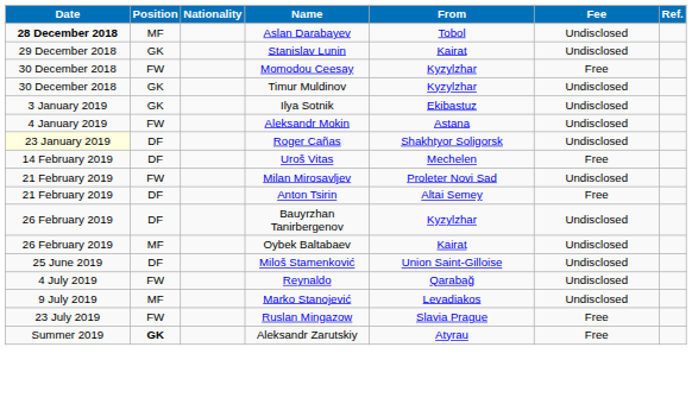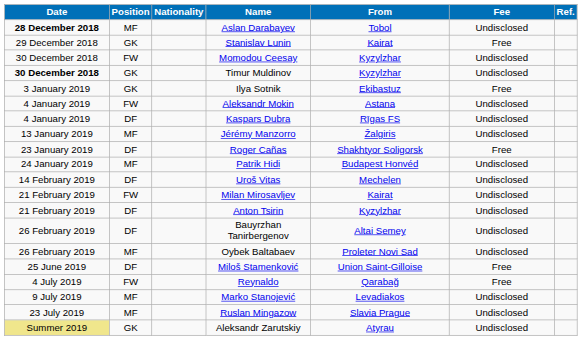 <table class="wikitable"  style="text-align:center; font-size:90%; ">
 <tr>
 <th style="background:#0070B8; color:#FFFFFF; width:150px;">Date</th>
 <th style="background:#0070B8; color:#FFFFFF; width:50px;">Position</th>
 <th style="background:#0070B8; color:#FFFFFF; width:50px;">Nationality</th>
 <th style="background:#0070B8; color:#FFFFFF; width:150px;">Name</th>
 <th style="background:#0070B8; color:#FFFFFF; width:200px;">From</th>
 <th style="background:#0070B8; color:#FFFFFF; width:150px;">Fee</th>
 <th style="background:#0070B8; color:#FFFFFF; width:25px;">Ref.</th>
 </tr>
 <tr>
 <td><strong>28 December 2018</strong></td>
 <td>MF</td>
 <td></td>
 <td><a href='#'>Aslan Darabayev</a></td>
 <td><a href='#'>Tobol</a></td>
 <td>Undisclosed</td>
 <td></td>
 </tr>
 <tr>
 <td>29 December 2018</td>
 <td>GK</td>
 <td></td>
 <td><a href='#'>Stanislav Lunin</a></td>
 <td><a href='#'>Kairat</a></td>
-<td>Undisclosed</td>
+<td>Free</td>
 <td></td>
 </tr>
 <tr>
 <td>30 December 2018</td>
 <td>FW</td>
 <td></td>
 <td><a href='#'>Momodou Ceesay</a></td>
 <td><a href='#'>Kyzylzhar</a></td>
-<td>Free</td>
+<td>Undisclosed</td>
 <td></td>
 </tr>
 <tr>
-<td>30 December 2018</td>
+<td><strong>30 December 2018</strong></td>
 <td>GK</td>
 <td></td>
 <td>Timur Muldinov</td>
 <td><a href='#'>Kyzylzhar</a></td>
 <td>Undisclosed</td>
 <td></td>
 </tr>
 <tr>
 <td>3 January 2019</td>
 <td>GK</td>
 <td></td>
 <td>Ilya Sotnik</td>
 <td><a href='#'>Ekibastuz</a></td>
-<td>Undisclosed</td>
+<td>Free</td>
 <td></td>
 </tr>
 <tr>
 <td>4 January 2019</td>
 <td>FW</td>
 <td></td>
 <td><a href='#'>Aleksandr Mokin</a></td>
 <td><a href='#'>Astana</a></td>
 <td>Undisclosed</td>
 <td></td>
 </tr>
 <tr>
-<td style="background: lightyellow;">23 January 2019</td>
+<td>4 January 2019</td>
+<td>DF</td>
+<td></td>
+<td><a href='#'>Kaspars Dubra</a></td>
+<td><a href='#'>Rīgas FS</a></td>
+<td>Undisclosed</td>
+<td></td>
+</tr>
+<tr>
+<td>13 January 2019</td>
+<td>MF</td>
+<td></td>
+<td><a href='#'>Jérémy Manzorro</a></td>
+<td><a href='#'>Žalgiris</a></td>
+<td>Undisclosed</td>
+<td></td>
+</tr>
+<tr>
+<td>23 January 2019</td>
 <td>DF</td>
 <td></td>
 <td><a href='#'>Roger Cañas</a></td>
 <td><a href='#'>Shakhtyor Soligorsk</a></td>
+<td>Free</td>
+<td></td>
+</tr>
+<tr>
+<td>24 January 2019</td>
+<td>MF</td>
+<td></td>
+<td><a href='#'>Patrik Hidi</a></td>
+<td><a href='#'>Budapest Honvéd</a></td>
 <td>Undisclosed</td>
 <td></td>
 </tr>
 <tr>
 <td>14 February 2019</td>
 <td>DF</td>
 <td></td>
 <td><a href='#'>Uroš Vitas</a></td>
 <td><a href='#'>Mechelen</a></td>
-<td>Free</td>
+<td>Undisclosed</td>
 <td></td>
 </tr>
 <tr>
 <td>21 February 2019</td>
 <td>FW</td>
 <td></td>
 <td><a href='#'>Milan Mirosavljev</a></td>
-<td><a href='#'>Proleter Novi Sad</a></td>
+<td><a href='#'>Kairat</a></td>
 <td>Undisclosed</td>
 <td></td>
 </tr>
 <tr>
 <td>21 February 2019</td>
 <td>DF</td>
 <td></td>
 <td><a href='#'>Anton Tsirin</a></td>
-<td><a href='#'>Altai Semey</a></td>
-<td>Free</td>
+<td><a href='#'>Kyzylzhar</a></td>
+<td>Undisclosed</td>
 <td></td>
 </tr>
 <tr>
 <td>26 February 2019</td>
 <td>DF</td>
 <td></td>
 <td>Bauyrzhan Tanirbergenov</td>
-<td><a href='#'>Kyzylzhar</a></td>
+<td><a href='#'>Altai Semey</a></td>
 <td>Undisclosed</td>
 <td></td>
 </tr>
 <tr>
 <td>26 February 2019</td>
 <td>MF</td>
 <td></td>
 <td>Oybek Baltabaev</td>
-<td><a href='#'>Kairat</a></td>
+<td><a href='#'>Proleter Novi Sad</a></td>
 <td>Undisclosed</td>
 <td></td>
 </tr>
 <tr>
 <td>25 June 2019</td>
 <td>DF</td>
 <td></td>
 <td><a href='#'>Miloš Stamenković</a></td>
 <td><a href='#'>Union Saint-Gilloise</a></td>
-<td>Undisclosed</td>
+<td>Free</td>
 <td></td>
 </tr>
 <tr>
 <td>4 July 2019</td>
 <td>FW</td>
 <td></td>
 <td><a href='#'>Reynaldo</a></td>
 <td><a href='#'>Qarabağ</a></td>
-<td>Undisclosed</td>
+<td>Free</td>
 <td></td>
 </tr>
 <tr>
 <td>9 July 2019</td>
 <td>MF</td>
 <td></td>
 <td><a href='#'>Marko Stanojević</a></td>
 <td><a href='#'>Levadiakos</a></td>
 <td>Undisclosed</td>
 <td></td>
 </tr>
 <tr>
 <td>23 July 2019</td>
-<td>FW</td>
+<td>MF</td>
 <td></td>
 <td><a href='#'>Ruslan Mingazow</a></td>
 <td><a href='#'>Slavia Prague</a></td>
-<td>Free</td>
+<td>Undisclosed</td>
 <td></td>
 </tr>
 <tr>
-<td>Summer 2019</td>
-<td><strong>GK</strong></td>
+<td style="background: khaki;">Summer 2019</td>
+<td>GK</td>
 <td></td>
 <td>Aleksandr Zarutskiy</td>
 <td><a href='#'>Atyrau</a></td>
-<td>Free</td>
+<td>Undisclosed</td>
 <td></td>
 </tr>
 </table>
